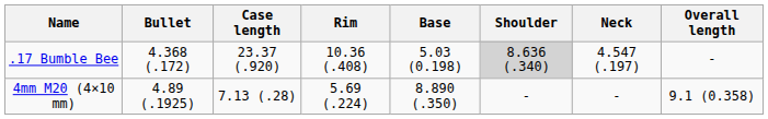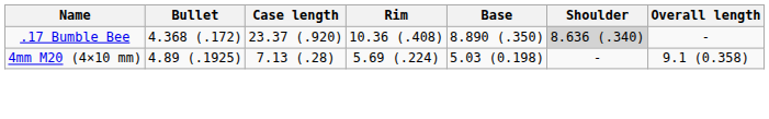 <table class=wikitable style="font-size: 9pt; width:700px; text-align:center">
 <tr>
 <th>Name</th>
 <th>Bullet</th>
 <th>Case length</th>
 <th>Rim</th>
 <th>Base</th>
 <th>Shoulder</th>
-<th>Neck</th>
 <th>Overall length</th>
 </tr>
 <tr>
 <td><a href='#'>.17 Bumble Bee</a></td>
 <td>4.368 (.172)</td>
 <td>23.37 (.920)</td>
 <td>10.36 (.408)</td>
-<td>5.03 (0.198)</td>
+<td>8.890 (.350)</td>
 <td style="background: lightgrey;">8.636 (.340)</td>
-<td>4.547 (.197)</td>
 <td>-</td>
 </tr>
 <tr>
 <td><a href='#'>4mm M20</a> (4×10 mm)</td>
 <td>4.89 (.1925)</td>
 <td>7.13 (.28)</td>
 <td>5.69 (.224)</td>
-<td>8.890 (.350)</td>
-<td>-</td>
+<td>5.03 (0.198)</td>
 <td>-</td>
 <td>9.1 (0.358)<br></td>
 </tr>
 </table>
